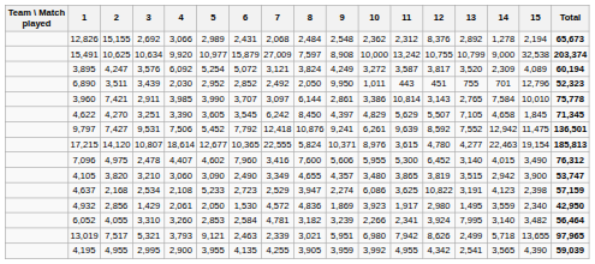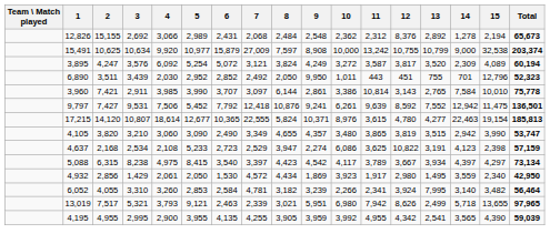 <table class="wikitable sortable" style="font-size: 74%; text-align:center;">
 <tr>
 <th style="width:76px;">Team \ Match played</th>
 <th align=center>1</th>
 <th align=center>2</th>
 <th align=center>3</th>
 <th align=center>4</th>
 <th align=center>5</th>
 <th align=center>6</th>
 <th align=center>7</th>
 <th align=center>8</th>
 <th align=center>9</th>
 <th align=center>10</th>
 <th align=center>11</th>
 <th align=center>12</th>
 <th align=center>13</th>
 <th align=center>14</th>
 <th align=center>15</th>
 <th align=center>Total</th>
 </tr>
 <tr align=center>
 <td align=left></td>
 <td>12,826</td>
 <td>15,155</td>
 <td>2,692</td>
 <td>3,066</td>
 <td>2,989</td>
 <td>2,431</td>
 <td>2,068</td>
 <td>2,484</td>
 <td>2,548</td>
 <td>2,362</td>
 <td>2,312</td>
 <td>8,376</td>
 <td>2,892</td>
 <td>1,278</td>
 <td>2,194</td>
 <td><strong>65,673</strong></td>
 </tr>
 <tr align=center>
 <td align=left></td>
 <td>15,491</td>
 <td>10,625</td>
 <td>10,634</td>
 <td>9,920</td>
 <td>10,977</td>
 <td>15,879</td>
 <td>27,009</td>
 <td>7,597</td>
 <td>8,908</td>
 <td>10,000</td>
 <td>13,242</td>
 <td>10,755</td>
 <td>10,799</td>
 <td>9,000</td>
 <td>32,538</td>
 <td><strong>203,374</strong></td>
 </tr>
 <tr align=center>
 <td align=left></td>
 <td>3,895</td>
 <td>4,247</td>
 <td>3,576</td>
 <td>6,092</td>
 <td>5,254</td>
 <td>5,072</td>
 <td>3,121</td>
 <td>3,824</td>
 <td>4,249</td>
 <td>3,272</td>
 <td>3,587</td>
 <td>3,817</td>
 <td>3,520</td>
 <td>2,309</td>
 <td>4,089</td>
 <td><strong>60,194</strong></td>
 </tr>
 <tr align=center>
 <td align=left></td>
 <td>6,890</td>
 <td>3,511</td>
 <td>3,439</td>
 <td>2,030</td>
 <td>2,952</td>
 <td>2,852</td>
 <td>2,492</td>
 <td>2,050</td>
 <td>9,950</td>
 <td>1,011</td>
 <td>443</td>
 <td>451</td>
 <td>755</td>
 <td>701</td>
 <td>12,796</td>
 <td><strong>52,323</strong></td>
 </tr>
 <tr align=center>
 <td align=left></td>
 <td>3,960</td>
 <td>7,421</td>
 <td>2,911</td>
 <td>3,985</td>
 <td>3,990</td>
 <td>3,707</td>
 <td>3,097</td>
 <td>6,144</td>
 <td>2,861</td>
 <td>3,386</td>
 <td>10,814</td>
 <td>3,143</td>
 <td>2,765</td>
 <td>7,584</td>
 <td>10,010</td>
 <td><strong>75,778</strong></td>
 </tr>
 <tr align=center>
 <td align=left></td>
-<td>4,622</td>
-<td>4,270</td>
-<td>3,251</td>
-<td>3,390</td>
-<td>3,605</td>
-<td>3,545</td>
-<td>6,242</td>
-<td>8,450</td>
-<td>4,397</td>
-<td>4,829</td>
-<td>5,629</td>
-<td>5,507</td>
-<td>7,105</td>
-<td>4,658</td>
-<td>1,845</td>
-<td><strong>71,345</strong></td>
-</tr>
-<tr align=center>
-<td align=left></td>
 <td>9,797</td>
 <td>7,427</td>
 <td>9,531</td>
 <td>7,506</td>
 <td>5,452</td>
 <td>7,792</td>
 <td>12,418</td>
 <td>10,876</td>
 <td>9,241</td>
 <td>6,261</td>
 <td>9,639</td>
 <td>8,592</td>
 <td>7,552</td>
 <td>12,942</td>
 <td>11,475</td>
 <td><strong>136,501</strong></td>
 </tr>
 <tr align=center>
 <td align=left></td>
 <td>17,215</td>
 <td>14,120</td>
 <td>10,807</td>
 <td>18,614</td>
 <td>12,677</td>
 <td>10,365</td>
 <td>22,555</td>
 <td>5,824</td>
 <td>10,371</td>
 <td>8,976</td>
 <td>3,615</td>
 <td>4,780</td>
 <td>4,277</td>
 <td>22,463</td>
 <td>19,154</td>
 <td><strong>185,813</strong></td>
 </tr>
 <tr align=center>
 <td align=left></td>
-<td>7,096</td>
-<td>4,975</td>
-<td>2,478</td>
-<td>4,407</td>
-<td>4,602</td>
-<td>7,960</td>
-<td>3,416</td>
-<td>7,600</td>
-<td>5,606</td>
-<td>5,955</td>
-<td>5,300</td>
-<td>6,452</td>
-<td>3,140</td>
-<td>4,015</td>
-<td>3,490</td>
-<td><strong>76,312</strong></td>
-</tr>
-<tr align=center>
-<td align=left></td>
 <td>4,105</td>
 <td>3,820</td>
 <td>3,210</td>
 <td>3,060</td>
 <td>3,090</td>
 <td>2,490</td>
 <td>3,349</td>
 <td>4,655</td>
 <td>4,357</td>
 <td>3,480</td>
 <td>3,865</td>
 <td>3,819</td>
 <td>3,515</td>
 <td>2,942</td>
-<td>3,900</td>
+<td>3,990</td>
 <td><strong>53,747</strong></td>
 </tr>
 <tr align=center>
 <td align=left></td>
 <td>4,637</td>
 <td>2,168</td>
 <td>2,534</td>
 <td>2,108</td>
 <td>5,233</td>
 <td>2,723</td>
 <td>2,529</td>
 <td>3,947</td>
 <td>2,274</td>
 <td>6,086</td>
 <td>3,625</td>
 <td>10,822</td>
 <td>3,191</td>
 <td>4,123</td>
 <td>2,398</td>
 <td><strong>57,159</strong></td>
 </tr>
 <tr align=center>
 <td align=left></td>
+<td>5,088</td>
+<td>6,315</td>
+<td>8,238</td>
+<td>4,975</td>
+<td>8,415</td>
+<td>3,540</td>
+<td>3,397</td>
+<td>4,423</td>
+<td>4,542</td>
+<td>4,117</td>
+<td>3,789</td>
+<td>3,667</td>
+<td>3,934</td>
+<td>4,397</td>
+<td>4,297</td>
+<td><strong>73,134</strong></td>
+</tr>
+<tr align=center>
+<td align=left></td>
 <td>4,932</td>
 <td>2,856</td>
 <td>1,429</td>
 <td>2,061</td>
 <td>2,050</td>
 <td>1,530</td>
 <td>4,572</td>
-<td>4,836</td>
+<td>4,434</td>
 <td>1,869</td>
 <td>3,923</td>
 <td>1,917</td>
 <td>2,980</td>
 <td>1,495</td>
 <td>3,559</td>
 <td>2,340</td>
 <td><strong>42,950</strong></td>
 </tr>
 <tr align=center>
 <td align=left></td>
 <td>6,052</td>
 <td>4,055</td>
 <td>3,310</td>
 <td>3,260</td>
 <td>2,853</td>
 <td>2,584</td>
 <td>4,781</td>
 <td>3,182</td>
 <td>3,239</td>
 <td>2,266</td>
 <td>2,341</td>
 <td>3,924</td>
 <td>7,995</td>
 <td>3,140</td>
 <td>3,482</td>
 <td><strong>56,464</strong></td>
 </tr>
 <tr align=center>
 <td align=left></td>
 <td>13,019</td>
 <td>7,517</td>
 <td>5,321</td>
 <td>3,793</td>
 <td>9,121</td>
 <td>2,463</td>
 <td>2,339</td>
 <td>3,021</td>
 <td>5,951</td>
 <td>6,980</td>
 <td>7,942</td>
 <td>8,626</td>
 <td>2,499</td>
 <td>5,718</td>
 <td>13,655</td>
 <td><strong>97,965</strong></td>
 </tr>
 <tr align=center>
 <td align=left></td>
 <td>4,195</td>
 <td>4,955</td>
 <td>2,995</td>
 <td>2,900</td>
 <td>3,955</td>
 <td>4,135</td>
 <td>4,255</td>
 <td>3,905</td>
 <td>3,959</td>
 <td>3,992</td>
 <td>4,955</td>
 <td>4,342</td>
 <td>2,541</td>
 <td>3,565</td>
 <td>4,390</td>
 <td><strong>59,039</strong></td>
 </tr>
 </table>
